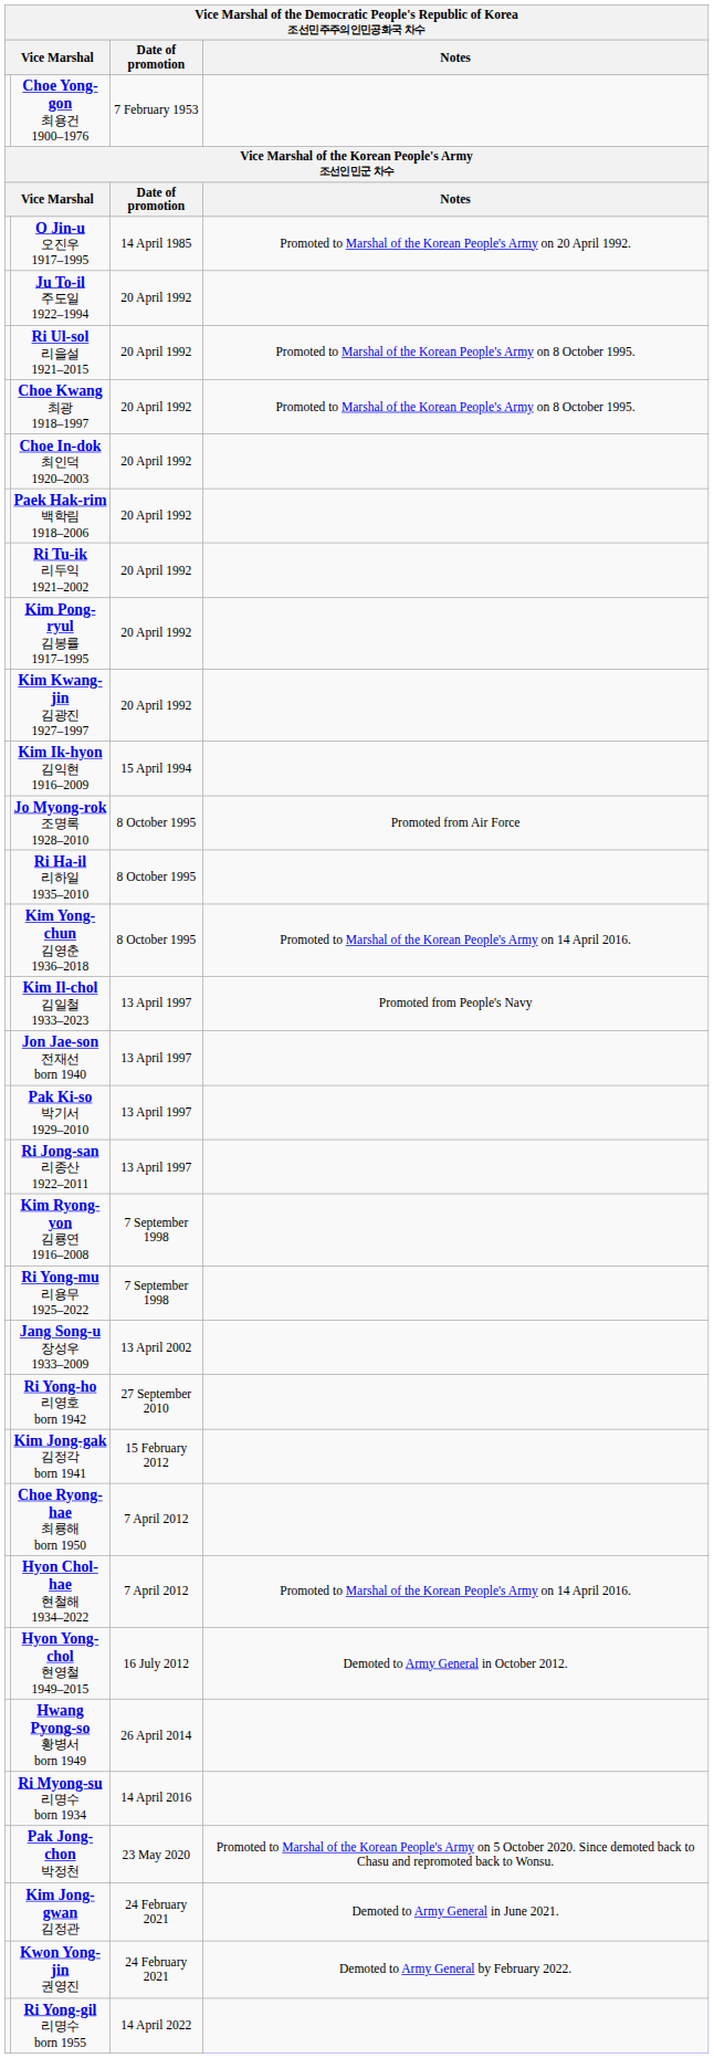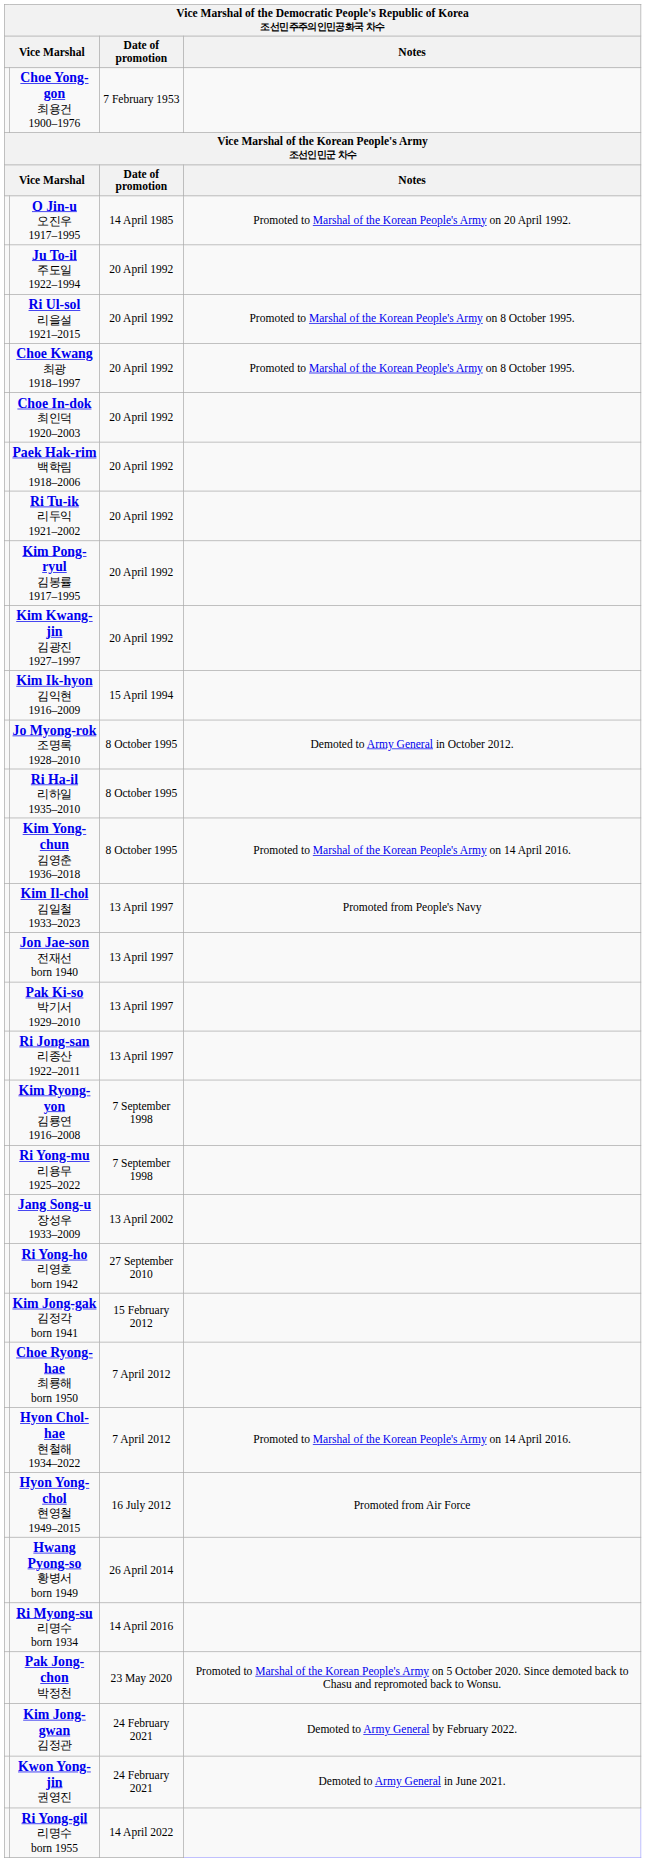 <table class="wikitable" style="text-align:center; width:70%; border:1px #AAAAFF solid">
 <tr>
 <th colspan=4 align="center"><strong>Vice Marshal of the Democratic People's Republic of Korea</strong><br><small>조선민주주의인민공화국 차수</small></th>
 </tr>
 <tr style="background:#cccccc">
 <th colspan=2>Vice Marshal</th>
 <th colspan=1>Date of promotion</th>
 <th colspan=1>Notes</th>
 </tr>
 <tr>
 <td></td>
 <td><strong><big><a href='#'>Choe Yong-gon</a></big></strong><br><span>최용건</span><br>1900–1976</td>
 <td>7 February 1953</td>
 <td></td>
 </tr>
 <tr>
 <th colspan=4><strong>Vice Marshal of the Korean People's Army</strong><br><small>조선인민군 차수</small></th>
 </tr>
 <tr style="background:#cccccc">
 <th colspan=2>Vice Marshal</th>
 <th colspan=1>Date of promotion</th>
 <th colspan=1>Notes</th>
 </tr>
 <tr>
 <td></td>
 <td><strong><big><a href='#'>O Jin-u</a></big></strong><br><span>오진우</span><br>1917–1995</td>
 <td>14 April 1985</td>
 <td>Promoted to <a href='#'>Marshal of the Korean People's Army</a> on 20 April 1992.</td>
 </tr>
 <tr>
 <td></td>
 <td><strong><big><a href='#'>Ju To-il</a></big></strong><br><span>주도일</span><br>1922–1994</td>
 <td>20 April 1992</td>
 <td></td>
 </tr>
 <tr>
 <td></td>
 <td><strong><big><a href='#'>Ri Ul-sol</a></big></strong><br><span>리을설</span><br>1921–2015</td>
 <td>20 April 1992</td>
 <td>Promoted to <a href='#'>Marshal of the Korean People's Army</a> on 8 October 1995.</td>
 </tr>
 <tr>
 <td></td>
 <td><strong><big><a href='#'>Choe Kwang</a></big></strong><br><span>최광</span><br>1918–1997</td>
 <td>20 April 1992</td>
 <td>Promoted to <a href='#'>Marshal of the Korean People's Army</a> on 8 October 1995.</td>
 </tr>
 <tr>
 <td></td>
 <td><strong><big><a href='#'>Choe In-dok</a></big></strong><br><span>최인덕</span><br>1920–2003</td>
 <td>20 April 1992</td>
 <td></td>
 </tr>
 <tr>
 <td></td>
 <td><strong><big><a href='#'>Paek Hak-rim</a></big></strong><br><span>백학림</span><br>1918–2006</td>
 <td>20 April 1992</td>
 <td></td>
 </tr>
 <tr>
 <td></td>
 <td><strong><big><a href='#'>Ri Tu-ik</a></big></strong><br><span>리두익</span><br>1921–2002</td>
 <td>20 April 1992</td>
 <td></td>
 </tr>
 <tr>
 <td></td>
 <td><strong><big><a href='#'>Kim Pong-ryul</a></big></strong><br><span>김봉률</span><br>1917–1995</td>
 <td>20 April 1992</td>
 <td></td>
 </tr>
 <tr>
 <td></td>
 <td><strong><big><a href='#'>Kim Kwang-jin</a></big></strong><br><span>김광진</span><br>1927–1997</td>
 <td>20 April 1992</td>
 <td></td>
 </tr>
 <tr>
 <td></td>
 <td><strong><big><a href='#'>Kim Ik-hyon</a></big></strong><br><span>김익현</span><br>1916–2009</td>
 <td>15 April 1994</td>
 <td></td>
 </tr>
 <tr>
 <td></td>
 <td><strong><big><a href='#'>Jo Myong-rok</a></big></strong><br><span>조명록</span><br>1928–2010</td>
 <td>8 October 1995</td>
-<td>Promoted from Air Force</td>
+<td>Demoted to <a href='#'>Army General</a> in October 2012.</td>
 </tr>
 <tr>
 <td></td>
 <td><strong><big><a href='#'>Ri Ha-il</a></big></strong><br><span>리하일</span><br>1935–2010</td>
 <td>8 October 1995</td>
 <td></td>
 </tr>
 <tr>
 <td></td>
 <td><strong><big><a href='#'>Kim Yong-chun</a></big></strong><br><span>김영춘</span><br>1936–2018</td>
 <td>8 October 1995</td>
 <td>Promoted to <a href='#'>Marshal of the Korean People's Army</a> on 14 April 2016.</td>
 </tr>
 <tr>
 <td></td>
 <td><strong><big><a href='#'>Kim Il-chol</a></big></strong><br><span>김일철</span><br>1933–2023</td>
 <td>13 April 1997</td>
 <td>Promoted from People's Navy</td>
 </tr>
 <tr>
 <td></td>
 <td><strong><big><a href='#'>Jon Jae-son</a></big></strong><br><span>전재선</span><br>born 1940</td>
 <td>13 April 1997</td>
 <td></td>
 </tr>
 <tr>
 <td></td>
 <td><strong><big><a href='#'>Pak Ki-so</a></big></strong><br><span>박기서</span><br>1929–2010</td>
 <td>13 April 1997</td>
 <td></td>
 </tr>
 <tr>
 <td></td>
 <td><strong><big><a href='#'>Ri Jong-san</a></big></strong><br><span>리종산</span><br>1922–2011</td>
 <td>13 April 1997</td>
 <td></td>
 </tr>
 <tr>
 <td></td>
 <td><strong><big><a href='#'>Kim Ryong-yon</a></big></strong><br><span>김룡연</span><br>1916–2008</td>
 <td>7 September 1998</td>
 <td></td>
 </tr>
 <tr>
 <td></td>
 <td><strong><big><a href='#'>Ri Yong-mu</a></big></strong><br><span>리용무</span><br>1925–2022</td>
 <td>7 September 1998</td>
 <td></td>
 </tr>
 <tr>
 <td></td>
 <td><strong><big><a href='#'>Jang Song-u</a></big></strong><br><span>장성우</span><br>1933–2009</td>
 <td>13 April 2002</td>
 <td></td>
 </tr>
 <tr>
 <td></td>
 <td><strong><big><a href='#'>Ri Yong-ho</a></big></strong><br><span>리영호</span><br>born 1942</td>
 <td>27 September 2010</td>
 <td></td>
 </tr>
 <tr>
 <td></td>
 <td><strong><big><a href='#'>Kim Jong-gak</a></big></strong><br><span>김정각</span><br>born 1941</td>
 <td>15 February 2012</td>
 <td></td>
 </tr>
 <tr>
 <td></td>
 <td><strong><big><a href='#'>Choe Ryong-hae</a></big></strong><br><span>최룡해</span><br>born 1950</td>
 <td>7 April 2012</td>
 <td></td>
 </tr>
 <tr>
 <td></td>
 <td><strong><big><a href='#'>Hyon Chol-hae</a></big></strong><br><span>현철해</span><br>1934–2022</td>
 <td>7 April 2012</td>
 <td>Promoted to <a href='#'>Marshal of the Korean People's Army</a> on 14 April 2016.</td>
 </tr>
 <tr>
 <td></td>
 <td><strong><big><a href='#'>Hyon Yong-chol</a></big></strong><br><span>현영철</span><br>1949–2015</td>
 <td>16 July 2012</td>
-<td>Demoted to <a href='#'>Army General</a> in October 2012.</td>
+<td>Promoted from Air Force</td>
 </tr>
 <tr>
 <td></td>
 <td><strong><big><a href='#'>Hwang Pyong-so</a></big></strong><br><span>황병서</span><br>born 1949</td>
 <td>26 April 2014</td>
 <td></td>
 </tr>
 <tr>
 <td></td>
 <td><strong><big><a href='#'>Ri Myong-su</a></big></strong><br><span>리명수</span><br>born 1934</td>
 <td>14 April 2016</td>
 <td></td>
 </tr>
 <tr>
 <td></td>
 <td><strong><big><a href='#'>Pak Jong-chon</a></big></strong><br><span>박정천</span></td>
 <td>23 May 2020</td>
 <td>Promoted to <a href='#'>Marshal of the Korean People's Army</a> on 5 October 2020. Since demoted back to Chasu and repromoted back to Wonsu.</td>
 </tr>
 <tr>
 <td></td>
 <td><strong><big><a href='#'>Kim Jong-gwan</a></big></strong><br><span>김정관</span></td>
 <td>24 February 2021</td>
-<td>Demoted to <a href='#'>Army General</a> in June 2021.</td>
+<td>Demoted to <a href='#'>Army General</a> by February 2022.</td>
 </tr>
 <tr>
 <td></td>
 <td><strong><big><a href='#'>Kwon Yong-jin</a></big></strong><br><span>권영진</span></td>
 <td>24 February 2021</td>
-<td>Demoted to <a href='#'>Army General</a> by February 2022.</td>
+<td>Demoted to <a href='#'>Army General</a> in June 2021.</td>
 </tr>
 <tr>
 <td></td>
 <td><strong><big><a href='#'>Ri Yong-gil</a></big></strong><br><span>리명수</span><br>born 1955</td>
 <td>14 April 2022</td>
 </tr>
 </table>
